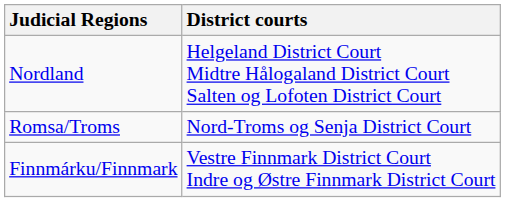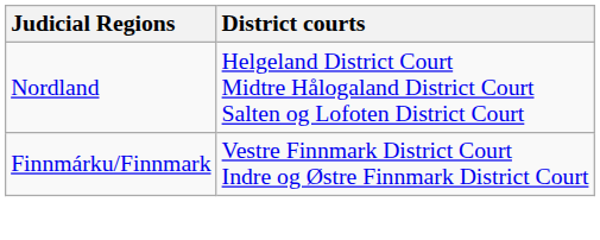 <table class="wikitable sortable">
 <tr>
 <th style="text-align:left">Judicial Regions <small></small></th>
 <th style="text-align:left">District courts <small></small></th>
 </tr>
 <tr>
 <td><a href='#'>Nordland</a></td>
 <td><a href='#'>Helgeland District Court</a><br><a href='#'>Midtre Hålogaland District Court</a><br><a href='#'>Salten og Lofoten District Court</a></td>
 </tr>
 <tr>
-<td><a href='#'>Romsa/Troms</a></td>
-<td><a href='#'>Nord-Troms og Senja District Court</a></td>
-</tr>
-<tr>
 <td><a href='#'>Finnmárku/Finnmark</a></td>
 <td><a href='#'>Vestre Finnmark District Court</a><br><a href='#'>Indre og Østre Finnmark District Court</a></td>
 </tr>
 </table>
